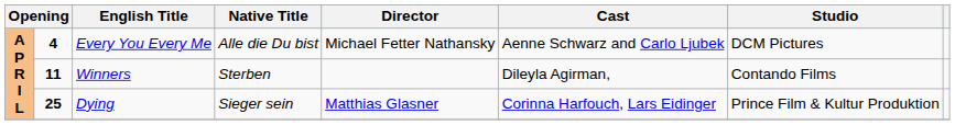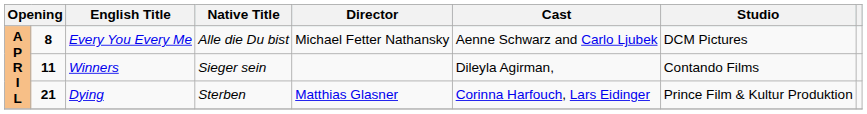 <table class="wikitable sortable">
 <tr style="background:#b0e0e6; text-align:center;">
 <th colspan="2">Opening</th>
 <th>English Title</th>
 <th>Native Title</th>
 <th>Director</th>
 <th>Cast</th>
 <th>Studio</th>
 <th></th>
 </tr>
 <tr>
 <th rowspan="3" style="text-align:center; background:#f7bf87; ">A<br>P<br>R<br>I<br>L</th>
-<td rowspan="1" style="text-align:center"><strong>4</strong></td>
+<td rowspan="1" style="text-align:center"><strong>8</strong></td>
 <td><em><a href='#'>Every You Every Me</a></em></td>
 <td><em>Alle die Du bist</em></td>
 <td>Michael Fetter Nathansky</td>
 <td>Aenne Schwarz and <a href='#'>Carlo Ljubek</a></td>
 <td>DCM Pictures</td>
 <td></td>
 </tr>
 <tr>
 <td rowspan="1" style="text-align:center"><strong>11</strong></td>
 <td><em><a href='#'>Winners</a></em></td>
-<td><em>Sterben</em></td>
+<td><em>Sieger sein</em></td>
 <td></td>
 <td>Dileyla Agirman, </td>
 <td>Contando Films</td>
 <td></td>
 </tr>
 <tr>
-<td rowspan="1" style="text-align:center"><strong>25</strong></td>
+<td rowspan="1" style="text-align:center"><strong>21</strong></td>
 <td><em><a href='#'>Dying</a></em></td>
-<td><em>Sieger sein</em></td>
+<td><em>Sterben</em></td>
 <td><a href='#'>Matthias Glasner</a></td>
 <td><a href='#'>Corinna Harfouch</a>, <a href='#'>Lars Eidinger</a></td>
 <td>Prince Film & Kultur Produktion</td>
 <td></td>
 </tr>
 <tr>
 </tr>
 </table>
